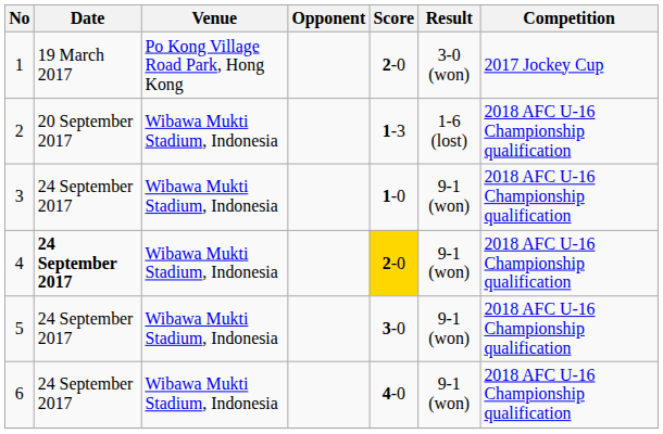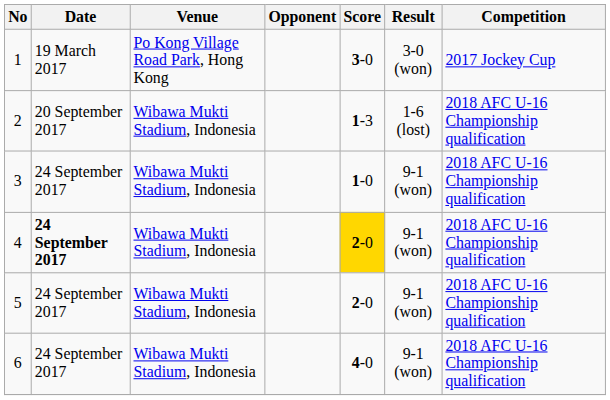 <table class="wikitable">
 <tr>
 <th>No</th>
 <th>Date</th>
 <th>Venue</th>
 <th>Opponent</th>
 <th>Score</th>
 <th>Result</th>
 <th>Competition</th>
 </tr>
 <tr>
 <td align=center>1</td>
 <td>19 March 2017</td>
 <td><a href='#'>Po Kong Village Road Park</a>, Hong Kong</td>
 <td></td>
-<td align=center><strong>2</strong>-0</td>
+<td align=center><strong>3</strong>-0</td>
 <td align=center>3-0 (won)</td>
 <td><a href='#'>2017 Jockey Cup</a></td>
 </tr>
 <tr>
 <td align=center>2</td>
 <td>20 September 2017</td>
 <td><a href='#'>Wibawa Mukti Stadium</a>, Indonesia</td>
 <td></td>
 <td align=center><strong>1</strong>-3</td>
 <td align=center>1-6 (lost)</td>
 <td><a href='#'>2018 AFC U-16 Championship qualification</a></td>
 </tr>
 <tr>
 <td align=center>3</td>
 <td>24 September 2017</td>
 <td><a href='#'>Wibawa Mukti Stadium</a>, Indonesia</td>
 <td></td>
 <td align=center><strong>1</strong>-0</td>
 <td align=center>9-1 (won)</td>
 <td><a href='#'>2018 AFC U-16 Championship qualification</a></td>
 </tr>
 <tr>
 <td align=center>4</td>
 <td><strong>24 September 2017</strong></td>
 <td><a href='#'>Wibawa Mukti Stadium</a>, Indonesia</td>
 <td></td>
 <td align=center style="background: gold;"><strong>2</strong>-0</td>
 <td align=center>9-1 (won)</td>
 <td><a href='#'>2018 AFC U-16 Championship qualification</a></td>
 </tr>
 <tr>
 <td align=center>5</td>
 <td>24 September 2017</td>
 <td><a href='#'>Wibawa Mukti Stadium</a>, Indonesia</td>
 <td></td>
-<td align=center><strong>3</strong>-0</td>
+<td align=center><strong>2</strong>-0</td>
 <td align=center>9-1 (won)</td>
 <td><a href='#'>2018 AFC U-16 Championship qualification</a></td>
 </tr>
 <tr>
 <td align=center>6</td>
 <td>24 September 2017</td>
 <td><a href='#'>Wibawa Mukti Stadium</a>, Indonesia</td>
 <td></td>
 <td align=center><strong>4</strong>-0</td>
 <td align=center>9-1 (won)</td>
 <td><a href='#'>2018 AFC U-16 Championship qualification</a></td>
 </tr>
 <tr>
 </tr>
 </table>
